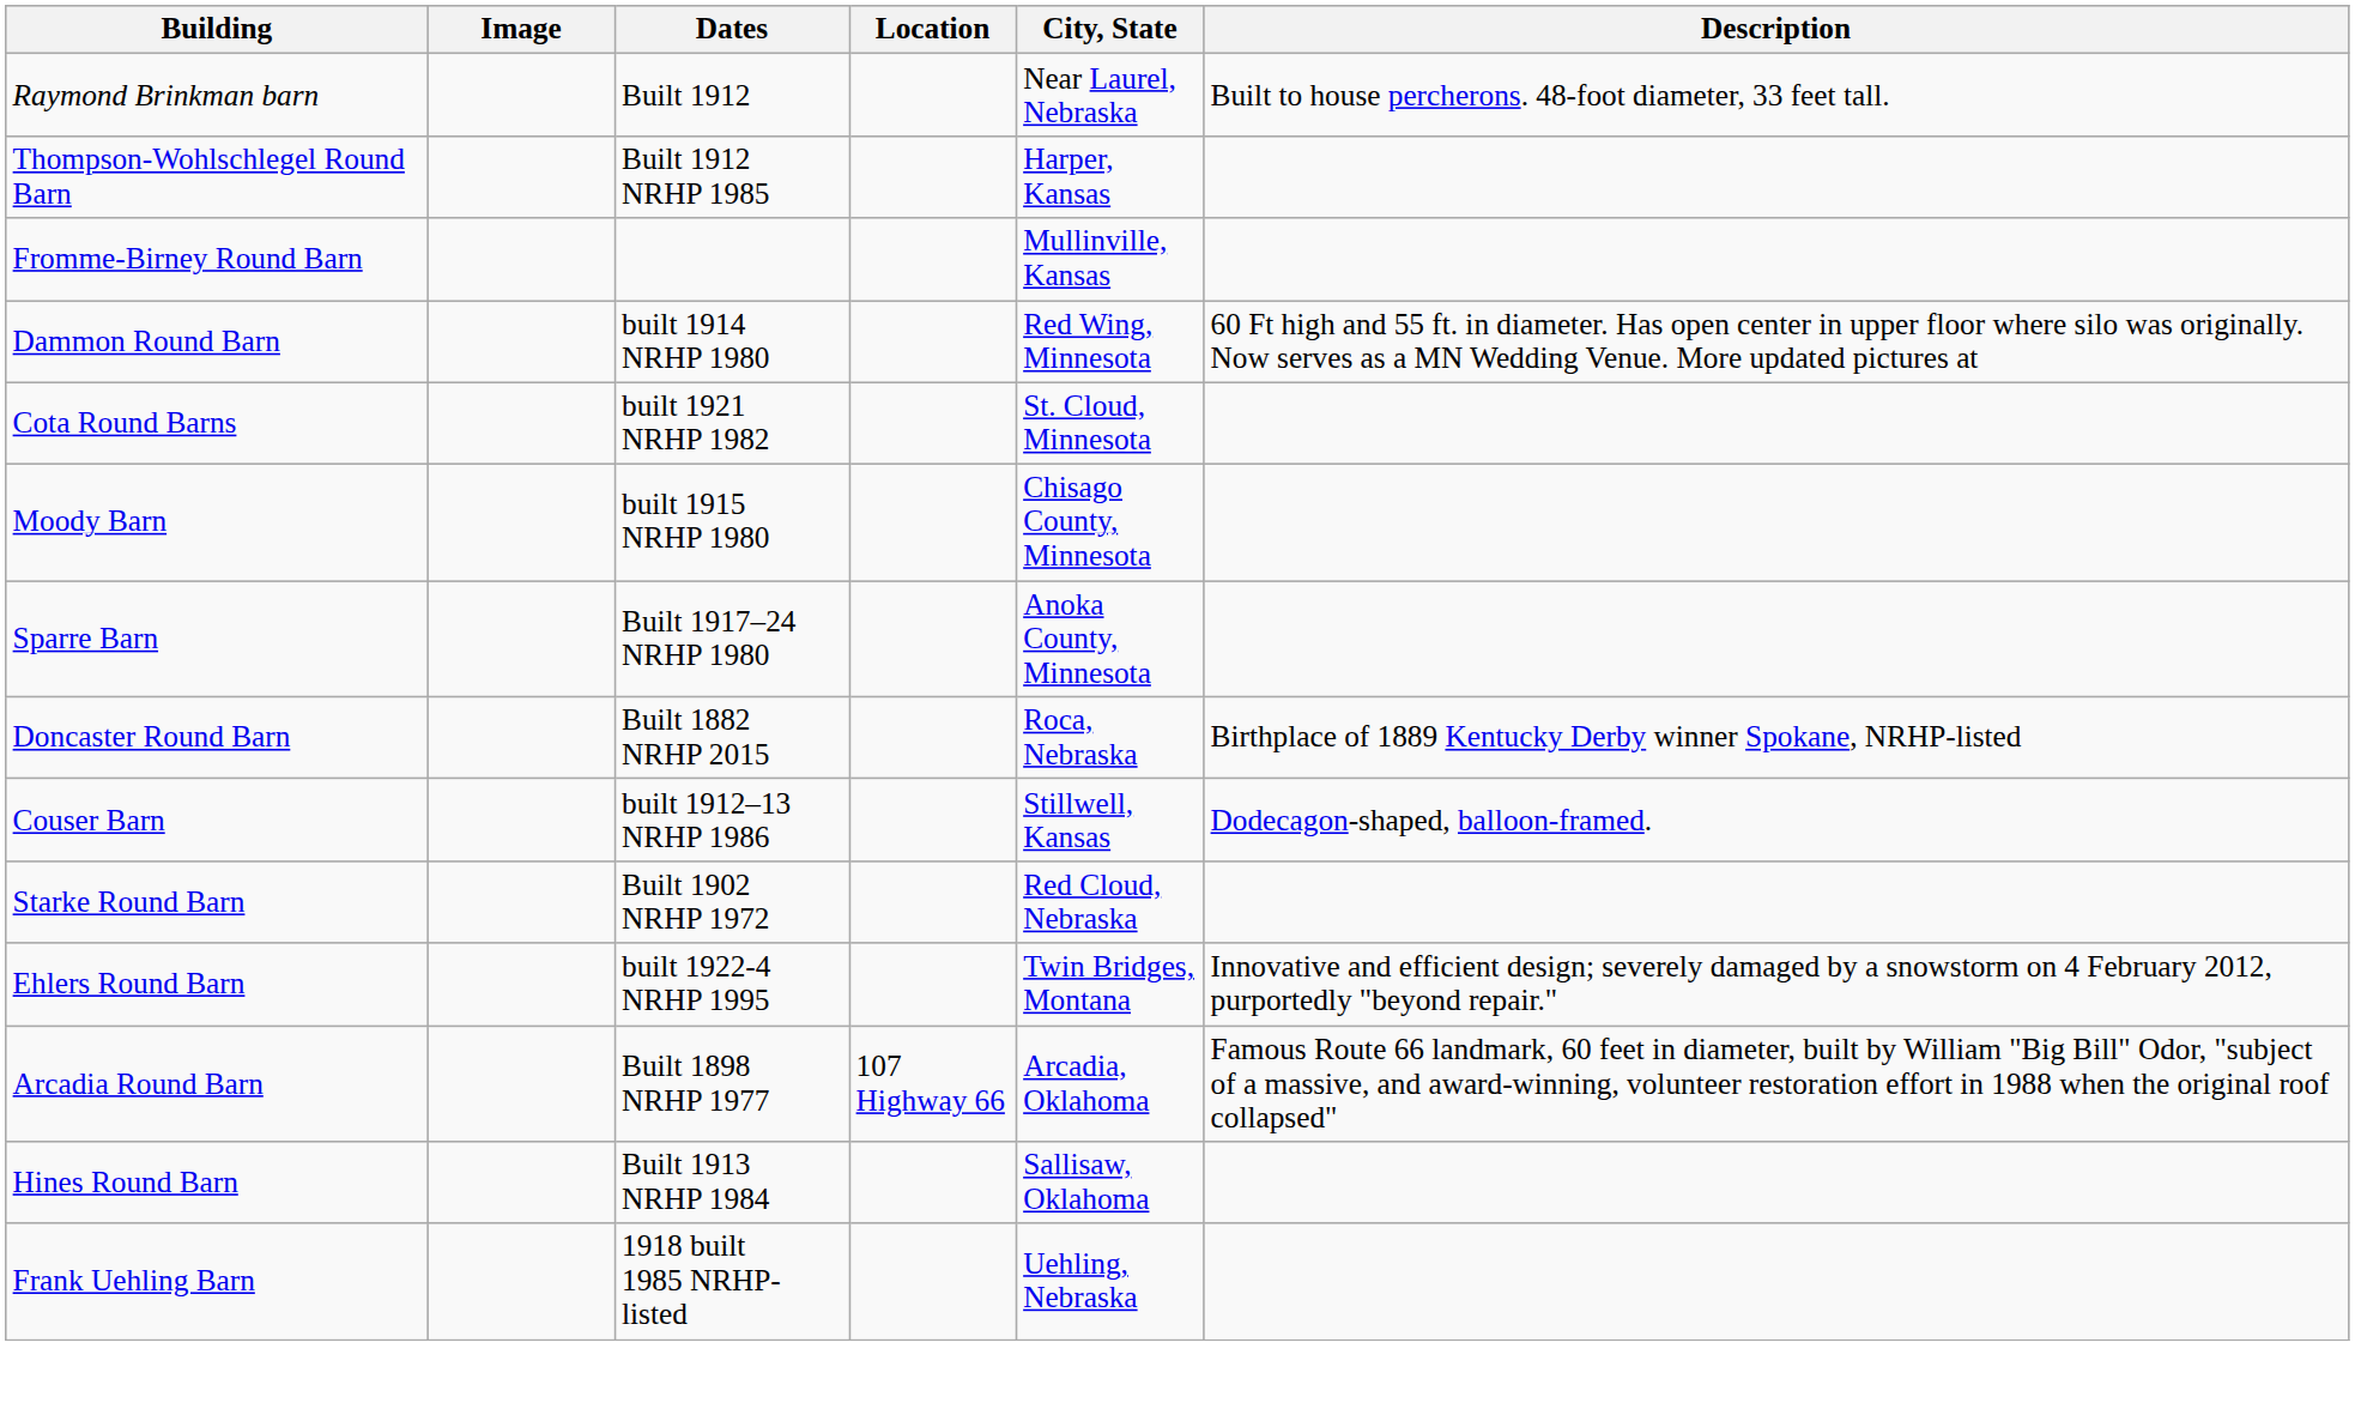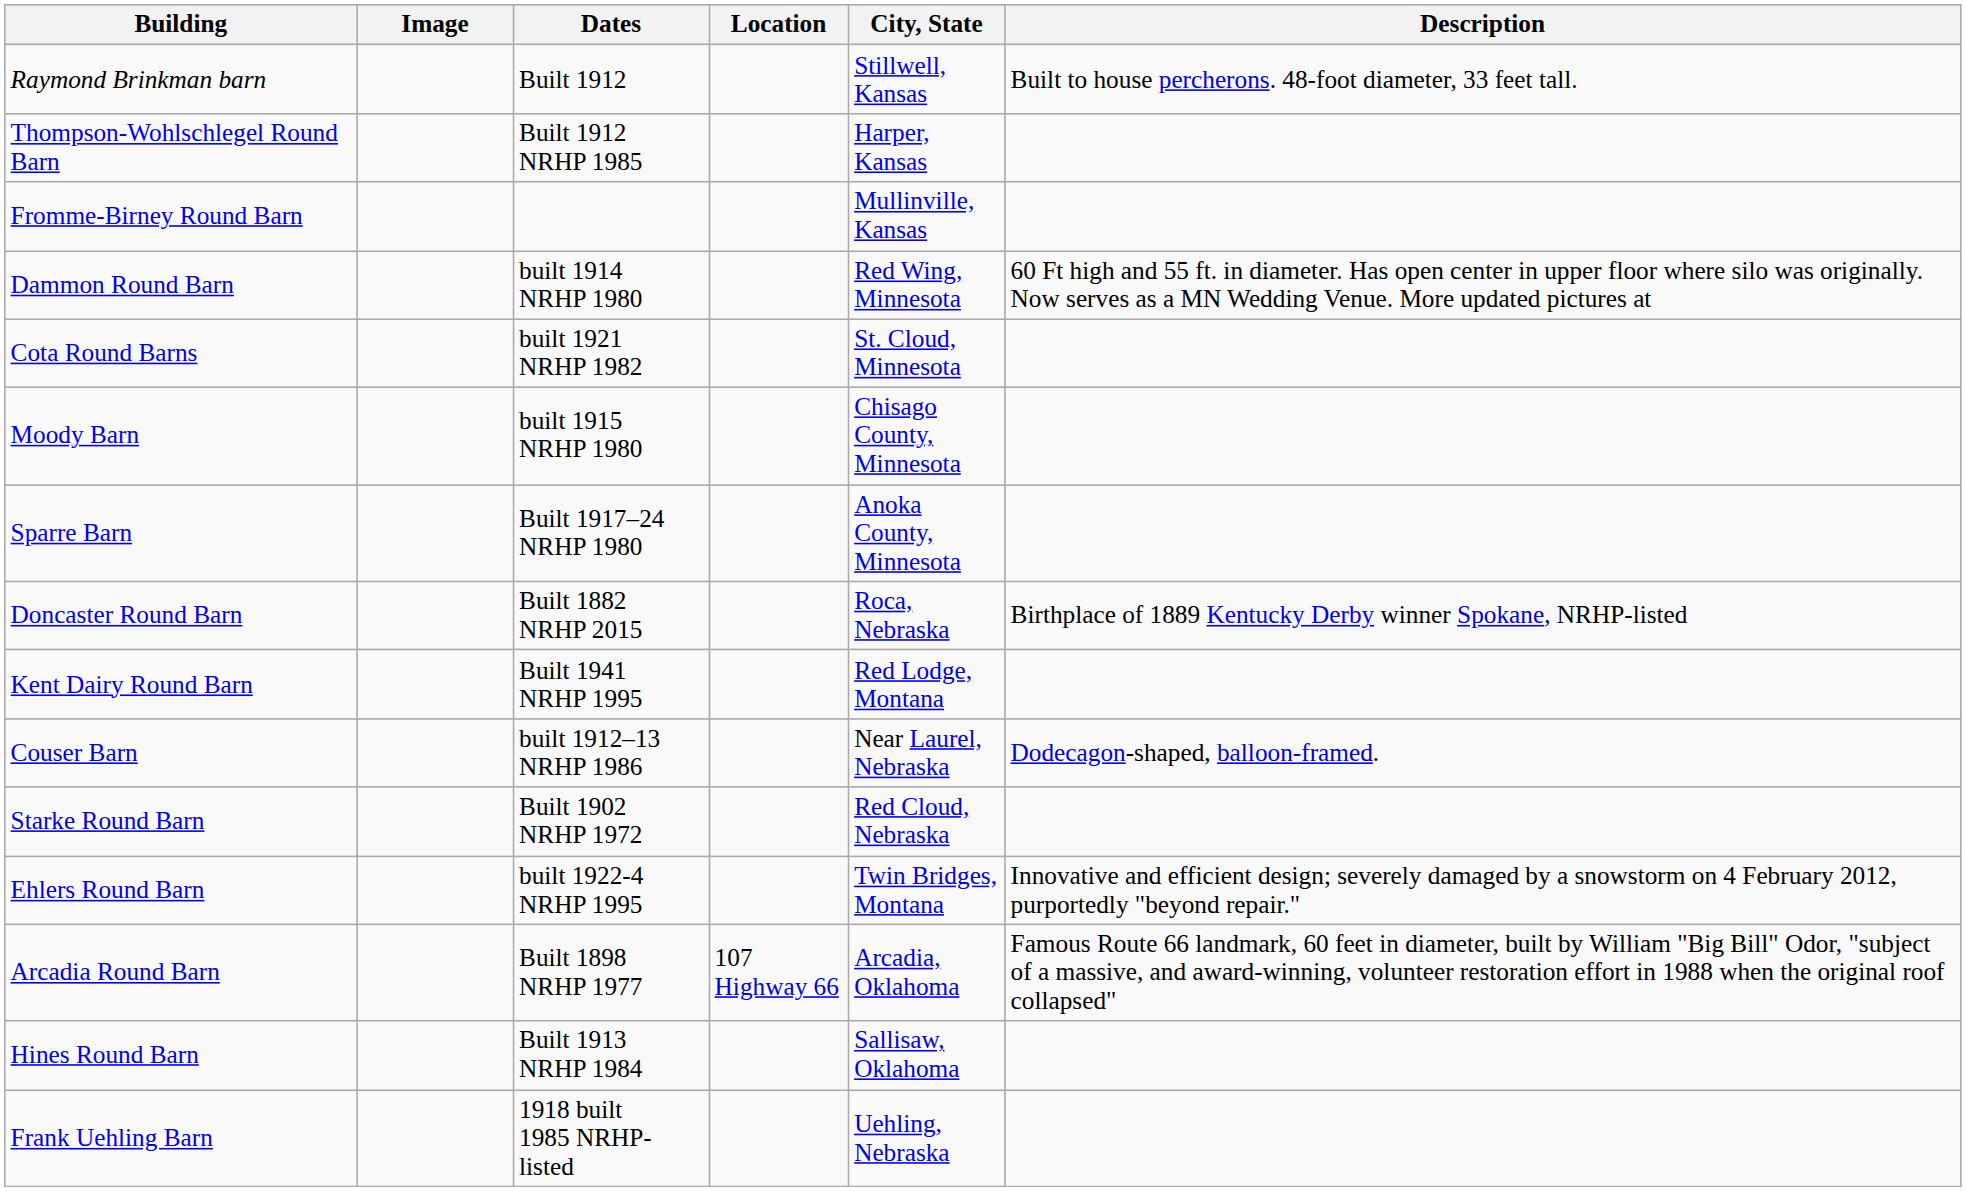 <table class="wikitable sortable" style="width:98%">
 <tr>
 <th style="width:18%;"><strong>Building</strong></th>
 <th style="width:8%;" class="unsortable"><strong>Image</strong></th>
 <th style="width:10%;"><strong>Dates</strong></th>
 <th><strong>Location</strong></th>
 <th style="width:8%;"><strong>City, State</strong></th>
 <th class="unsortable"><strong>Description</strong></th>
 </tr>
 <tr>
 <td><em>Raymond Brinkman barn</em></td>
 <td></td>
 <td>Built 1912</td>
 <td><small></small></td>
-<td>Near <a href='#'>Laurel, Nebraska</a></td>
+<td><a href='#'>Stillwell, Kansas</a></td>
 <td>Built to house <a href='#'>percherons</a>. 48-foot diameter, 33 feet tall.</td>
 </tr>
 <tr>
 <td><a href='#'>Thompson-Wohlschlegel Round Barn</a></td>
 <td></td>
 <td>Built 1912<br>NRHP 1985</td>
 <td><small></small></td>
 <td><a href='#'>Harper, Kansas</a></td>
 <td></td>
 </tr>
 <tr>
 <td><a href='#'>Fromme-Birney Round Barn</a></td>
 <td></td>
 <td></td>
 <td></td>
 <td><a href='#'>Mullinville, Kansas</a></td>
 <td></td>
 </tr>
 <tr>
 <td><a href='#'>Dammon Round Barn</a></td>
 <td></td>
 <td>built 1914<br>NRHP 1980</td>
 <td></td>
 <td><a href='#'>Red Wing, Minnesota</a></td>
 <td>60 Ft high and 55 ft. in diameter.  Has open center in upper floor where silo was originally. Now serves as a MN Wedding Venue. More updated pictures at </td>
 </tr>
 <tr>
 <td><a href='#'>Cota Round Barns</a></td>
 <td></td>
 <td>built 1921<br>NRHP 1982</td>
 <td></td>
 <td><a href='#'>St. Cloud, Minnesota</a></td>
 <td></td>
 </tr>
 <tr>
 <td><a href='#'>Moody Barn</a></td>
 <td></td>
 <td>built 1915<br>NRHP 1980</td>
 <td></td>
 <td><a href='#'>Chisago County, Minnesota</a></td>
 <td></td>
 </tr>
 <tr>
 <td><a href='#'>Sparre Barn</a></td>
 <td></td>
 <td>Built 1917–24<br>NRHP 1980</td>
 <td><small></small></td>
 <td><a href='#'>Anoka County, Minnesota</a></td>
 <td></td>
 </tr>
 <tr>
 <td><a href='#'>Doncaster Round Barn</a></td>
 <td></td>
 <td>Built 1882<br> NRHP 2015</td>
 <td></td>
 <td><a href='#'>Roca, Nebraska</a></td>
 <td>Birthplace of 1889 <a href='#'>Kentucky Derby</a> winner <a href='#'>Spokane</a>, NRHP-listed</td>
 </tr>
 <tr>
+<td><a href='#'>Kent Dairy Round Barn</a></td>
+<td></td>
+<td>Built 1941<br>NRHP 1995</td>
+<td><small></small></td>
+<td><a href='#'>Red Lodge, Montana</a></td>
+<td></td>
+</tr>
+<tr>
 <td><a href='#'>Couser Barn</a></td>
 <td></td>
 <td>built 1912–13<br>NRHP 1986</td>
 <td></td>
-<td><a href='#'>Stillwell, Kansas</a></td>
+<td>Near <a href='#'>Laurel, Nebraska</a></td>
 <td><a href='#'>Dodecagon</a>-shaped, <a href='#'>balloon-framed</a>.</td>
 </tr>
 <tr>
 <td><a href='#'>Starke Round Barn</a></td>
 <td></td>
 <td>Built 1902<br>NRHP 1972</td>
 <td><small></small></td>
 <td><a href='#'>Red Cloud, Nebraska</a></td>
 <td></td>
 </tr>
 <tr>
 <td><a href='#'>Ehlers Round Barn</a></td>
 <td></td>
 <td>built 1922-4<br>NRHP 1995</td>
 <td><small></small></td>
 <td><a href='#'>Twin Bridges, Montana</a></td>
 <td>Innovative and efficient design; severely damaged by a snowstorm on 4 February 2012, purportedly "beyond repair."</td>
 </tr>
 <tr>
 <td><a href='#'>Arcadia Round Barn</a></td>
 <td></td>
 <td>Built 1898<br>NRHP 1977</td>
 <td>107 <a href='#'>Highway 66</a><br><small></small></td>
 <td><a href='#'>Arcadia, Oklahoma</a></td>
 <td>Famous Route 66 landmark, 60 feet in diameter, built by William "Big Bill" Odor, "subject of a massive, and award-winning, volunteer restoration effort in 1988 when the original roof collapsed"</td>
 </tr>
 <tr>
 <td><a href='#'>Hines Round Barn</a></td>
 <td></td>
 <td>Built 1913<br>NRHP 1984</td>
 <td><small></small></td>
 <td><a href='#'>Sallisaw, Oklahoma</a></td>
 <td></td>
 </tr>
 <tr>
 <td><a href='#'>Frank Uehling Barn</a></td>
 <td></td>
 <td>1918 built<br>1985 NRHP-listed</td>
 <td><small></small></td>
 <td><a href='#'>Uehling, Nebraska</a></td>
 </tr>
 <tr>
 </tr>
 </table>
